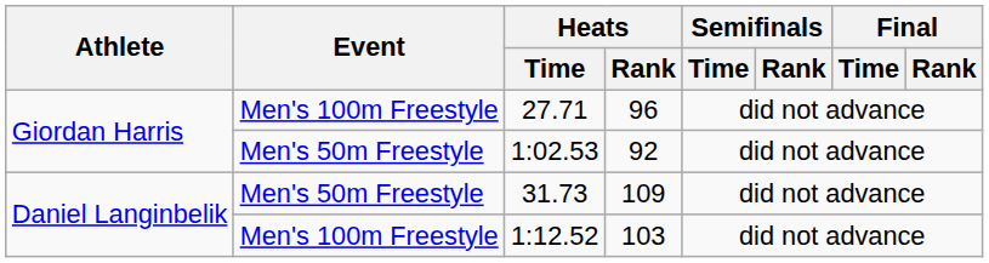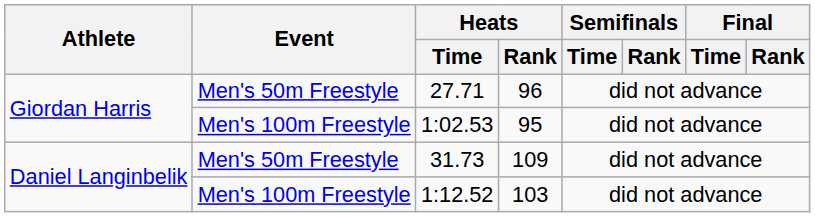 <table class=wikitable style="font-size:90%">
 <tr>
 <th rowspan="2">Athlete</th>
 <th rowspan="2">Event</th>
 <th colspan="2">Heats</th>
 <th colspan="2">Semifinals</th>
 <th colspan="2">Final</th>
 </tr>
 <tr>
 <th>Time</th>
 <th>Rank</th>
 <th>Time</th>
 <th>Rank</th>
 <th>Time</th>
 <th>Rank</th>
 </tr>
 <tr>
 <td rowspan="2"><a href='#'>Giordan Harris</a></td>
-<td><a href='#'>Men's 100m Freestyle</a></td>
+<td><a href='#'>Men's 50m Freestyle</a></td>
 <td align=center>27.71</td>
 <td align=center>96</td>
 <td align=center colspan=4>did not advance</td>
 </tr>
 <tr>
-<td><a href='#'>Men's 50m Freestyle</a></td>
+<td><a href='#'>Men's 100m Freestyle</a></td>
 <td align=center>1:02.53</td>
-<td align=center>92</td>
+<td align=center>95</td>
 <td align=center colspan=4>did not advance</td>
 </tr>
 <tr>
 <td rowspan="2"><a href='#'>Daniel Langinbelik</a></td>
 <td><a href='#'>Men's 50m Freestyle</a></td>
 <td align=center>31.73</td>
 <td align=center>109</td>
 <td align=center colspan=4>did not advance</td>
 </tr>
 <tr>
 <td><a href='#'>Men's 100m Freestyle</a></td>
 <td align=center>1:12.52</td>
 <td align=center>103</td>
 <td align=center colspan=4>did not advance</td>
 </tr>
 </table>
